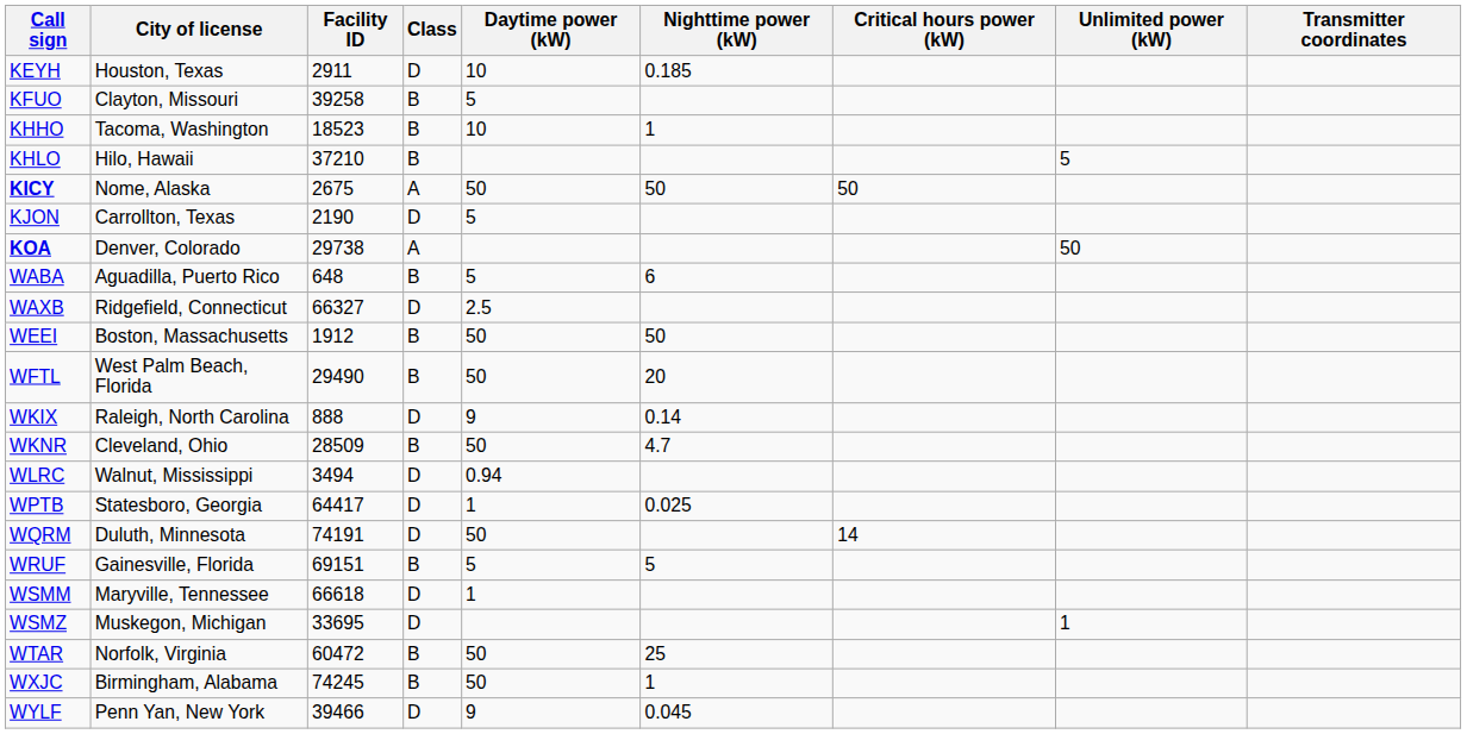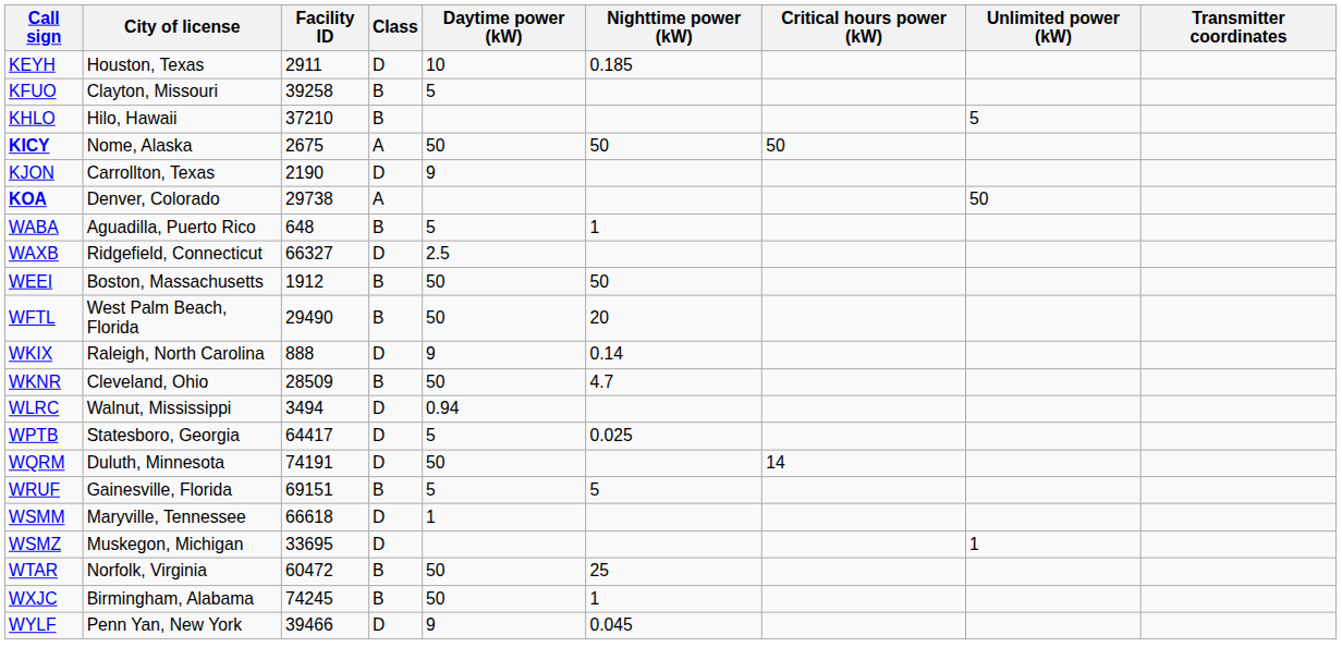 <table class="wikitable sortable">
 <tr>
 <th><a href='#'>Call sign</a></th>
 <th>City of license</th>
 <th>Facility ID</th>
 <th>Class</th>
 <th>Daytime power (kW)</th>
 <th>Nighttime power (kW)</th>
 <th>Critical hours power (kW)</th>
 <th>Unlimited power (kW)</th>
 <th>Transmitter coordinates</th>
 </tr>
 <tr>
 <td><a href='#'>KEYH</a></td>
 <td>Houston, Texas</td>
 <td>2911</td>
 <td>D</td>
 <td>10</td>
 <td>0.185</td>
 <td></td>
 <td></td>
 <td></td>
 </tr>
 <tr>
 <td><a href='#'>KFUO</a></td>
 <td>Clayton, Missouri</td>
 <td>39258</td>
 <td>B</td>
 <td>5</td>
 <td></td>
 <td></td>
 <td></td>
 <td></td>
 </tr>
 <tr>
-<td><a href='#'>KHHO</a></td>
-<td>Tacoma, Washington</td>
-<td>18523</td>
-<td>B</td>
-<td>10</td>
-<td>1</td>
-<td></td>
-<td></td>
-<td></td>
-</tr>
-<tr>
 <td><a href='#'>KHLO</a></td>
 <td>Hilo, Hawaii</td>
 <td>37210</td>
 <td>B</td>
 <td></td>
 <td></td>
 <td></td>
 <td>5</td>
 <td></td>
 </tr>
 <tr>
 <td><strong><a href='#'>KICY</a></strong></td>
 <td>Nome, Alaska</td>
 <td>2675</td>
 <td>A</td>
 <td>50</td>
 <td>50</td>
 <td>50</td>
 <td></td>
 <td></td>
 </tr>
 <tr>
 <td><a href='#'>KJON</a></td>
 <td>Carrollton, Texas</td>
 <td>2190</td>
 <td>D</td>
-<td>5</td>
+<td>9</td>
 <td></td>
 <td></td>
 <td></td>
 <td></td>
 </tr>
 <tr>
 <td><strong><a href='#'>KOA</a></strong></td>
 <td>Denver, Colorado</td>
 <td>29738</td>
 <td>A</td>
 <td></td>
 <td></td>
 <td></td>
 <td>50</td>
 <td></td>
 </tr>
 <tr>
 <td><a href='#'>WABA</a></td>
 <td>Aguadilla, Puerto Rico</td>
 <td>648</td>
 <td>B</td>
 <td>5</td>
-<td>6</td>
+<td>1</td>
 <td></td>
 <td></td>
 <td></td>
 </tr>
 <tr>
 <td><a href='#'>WAXB</a></td>
 <td>Ridgefield, Connecticut</td>
 <td>66327</td>
 <td>D</td>
 <td>2.5</td>
 <td></td>
 <td></td>
 <td></td>
 <td></td>
 </tr>
 <tr>
 <td><a href='#'>WEEI</a></td>
 <td>Boston, Massachusetts</td>
 <td>1912</td>
 <td>B</td>
 <td>50</td>
 <td>50</td>
 <td></td>
 <td></td>
 <td></td>
 </tr>
 <tr>
 <td><a href='#'>WFTL</a></td>
 <td>West Palm Beach, Florida</td>
 <td>29490</td>
 <td>B</td>
 <td>50</td>
 <td>20</td>
 <td></td>
 <td></td>
 <td></td>
 </tr>
 <tr>
 <td><a href='#'>WKIX</a></td>
 <td>Raleigh, North Carolina</td>
 <td>888</td>
 <td>D</td>
 <td>9</td>
 <td>0.14</td>
 <td></td>
 <td></td>
 <td></td>
 </tr>
 <tr>
 <td><a href='#'>WKNR</a></td>
 <td>Cleveland, Ohio</td>
 <td>28509</td>
 <td>B</td>
 <td>50</td>
 <td>4.7</td>
 <td></td>
 <td></td>
 <td></td>
 </tr>
 <tr>
 <td><a href='#'>WLRC</a></td>
 <td>Walnut, Mississippi</td>
 <td>3494</td>
 <td>D</td>
 <td>0.94</td>
 <td></td>
 <td></td>
 <td></td>
 <td></td>
 </tr>
 <tr>
 <td><a href='#'>WPTB</a></td>
 <td>Statesboro, Georgia</td>
 <td>64417</td>
 <td>D</td>
-<td>1</td>
+<td>5</td>
 <td>0.025</td>
 <td></td>
 <td></td>
 <td></td>
 </tr>
 <tr>
 <td><a href='#'>WQRM</a></td>
 <td>Duluth, Minnesota</td>
 <td>74191</td>
 <td>D</td>
 <td>50</td>
 <td></td>
 <td>14</td>
 <td></td>
 <td></td>
 </tr>
 <tr>
 <td><a href='#'>WRUF</a></td>
 <td>Gainesville, Florida</td>
 <td>69151</td>
 <td>B</td>
 <td>5</td>
 <td>5</td>
 <td></td>
 <td></td>
 <td></td>
 </tr>
 <tr>
 <td><a href='#'>WSMM</a></td>
 <td>Maryville, Tennessee</td>
 <td>66618</td>
 <td>D</td>
 <td>1</td>
 <td></td>
 <td></td>
 <td></td>
 <td></td>
 </tr>
 <tr>
 <td><a href='#'>WSMZ</a></td>
 <td>Muskegon, Michigan</td>
 <td>33695</td>
 <td>D</td>
 <td></td>
 <td></td>
 <td></td>
 <td>1</td>
 <td></td>
 </tr>
 <tr>
 <td><a href='#'>WTAR</a></td>
 <td>Norfolk, Virginia</td>
 <td>60472</td>
 <td>B</td>
 <td>50</td>
 <td>25</td>
 <td></td>
 <td></td>
 <td></td>
 </tr>
 <tr>
 <td><a href='#'>WXJC</a></td>
 <td>Birmingham, Alabama</td>
 <td>74245</td>
 <td>B</td>
 <td>50</td>
 <td>1</td>
 <td></td>
 <td></td>
 <td></td>
 </tr>
 <tr>
 <td><a href='#'>WYLF</a></td>
 <td>Penn Yan, New York</td>
 <td>39466</td>
 <td>D</td>
 <td>9</td>
 <td>0.045</td>
 <td></td>
 <td></td>
 <td></td>
 </tr>
 </table>
